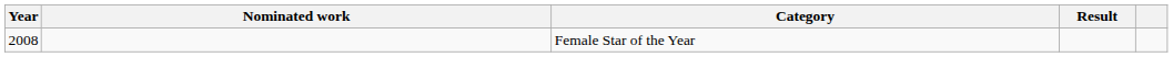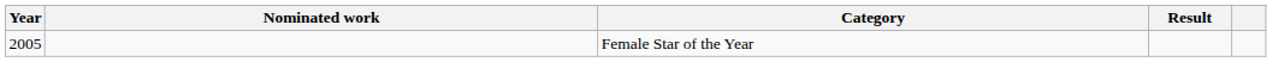 <table class="wikitable sortable">
 <tr>
 <th scope="col" style="width:1em;">Year</th>
 <th scope="col" style="width:39em;">Nominated work</th>
 <th scope="col" style="width:39em;">Category</th>
 <th scope="col" style="width:5em;">Result</th>
 <th scope="col" style="width:2em;" class="unsortable"></th>
 </tr>
 <tr>
-<td>2008</td>
+<td>2005</td>
 <td></td>
 <td>Female Star of the Year</td>
 <td></td>
 <td></td>
 </tr>
 </table>
